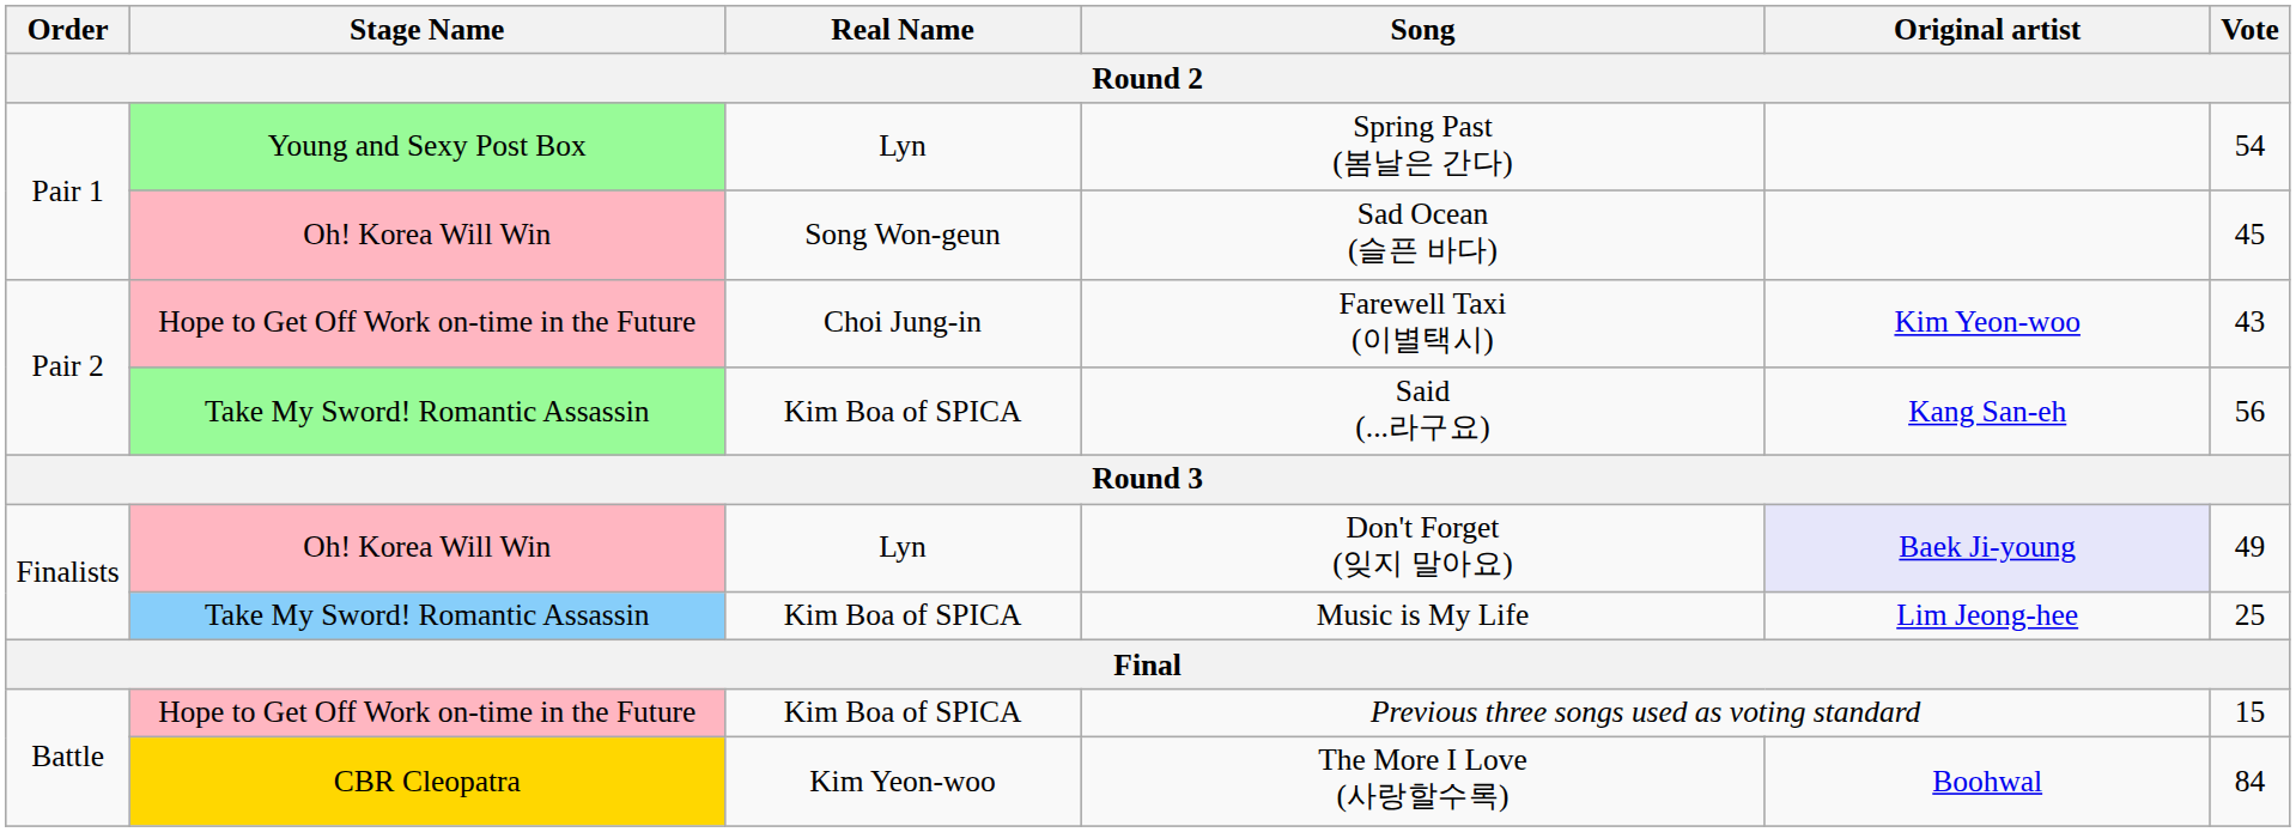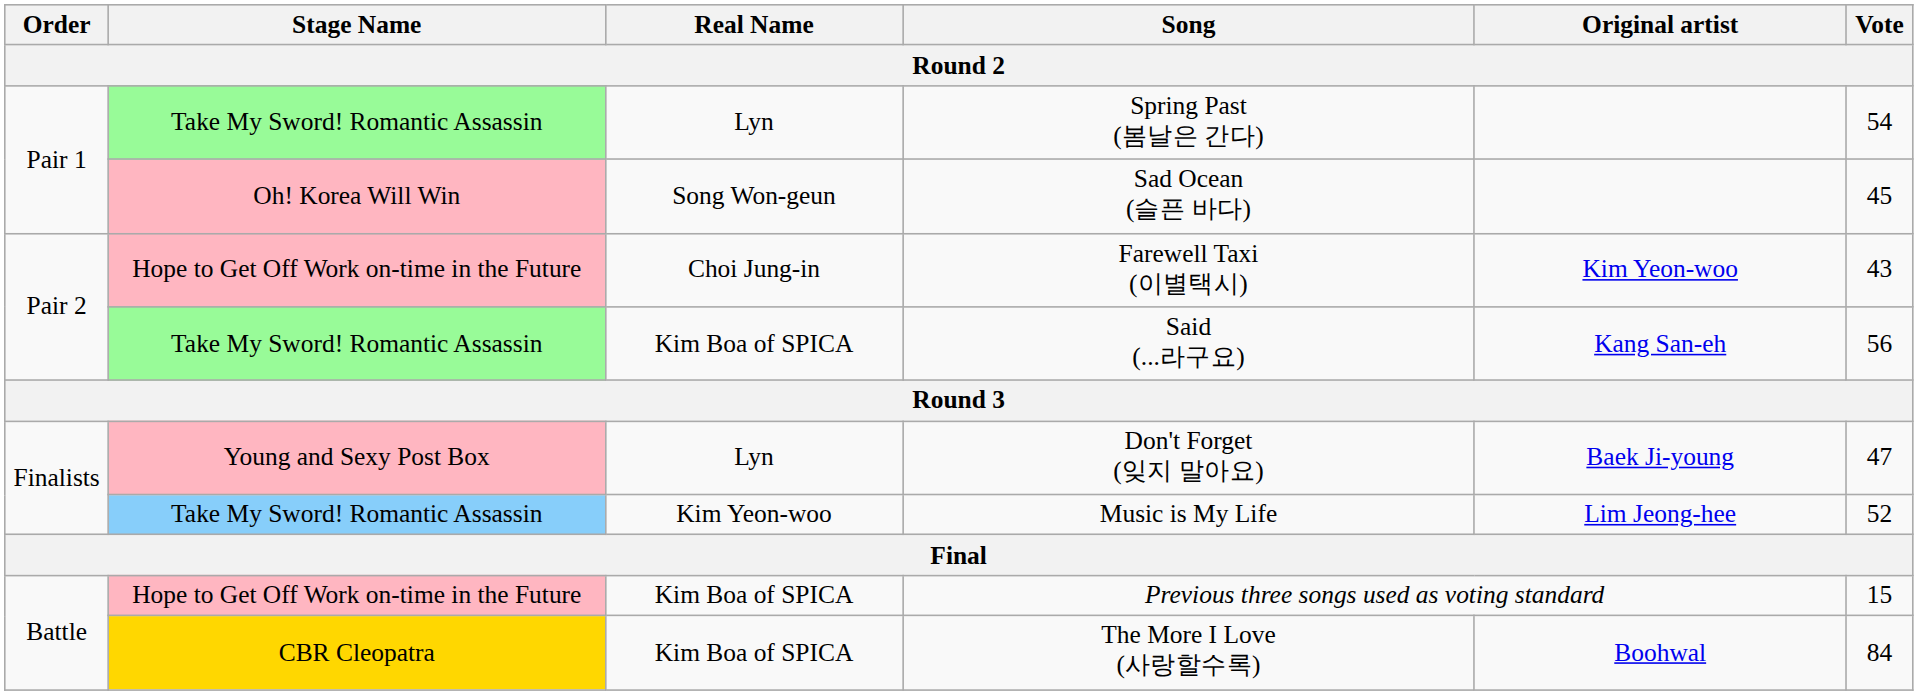 <table class="wikitable" style="text-align:center; width:95%;">
 <tr>
 <th style="width:1%;">Order</th>
 <th style="width:20%;">Stage Name</th>
 <th style="width:12%;">Real Name</th>
 <th style="width:23%;">Song</th>
 <th style="width:15%;">Original artist</th>
 <th style="width:1%;">Vote</th>
 </tr>
 <tr>
 <th colspan=6>Round 2</th>
 </tr>
 <tr>
 <td rowspan=2>Pair 1</td>
-<td bgcolor="palegreen">Young and Sexy Post Box</td>
+<td bgcolor="palegreen">Take My Sword! Romantic Assassin</td>
 <td>Lyn</td>
 <td>Spring Past<br>(봄날은 간다)</td>
 <td></td>
 <td>54</td>
 </tr>
 <tr>
 <td bgcolor="lightpink">Oh! Korea Will Win</td>
 <td>Song Won-geun</td>
 <td>Sad Ocean<br>(슬픈 바다)</td>
 <td></td>
 <td>45</td>
 </tr>
 <tr>
 <td rowspan=2>Pair 2</td>
 <td bgcolor="lightpink">Hope to Get Off Work on-time in the Future</td>
 <td>Choi Jung-in</td>
 <td>Farewell Taxi<br>(이별택시)</td>
 <td><a href='#'>Kim Yeon-woo</a></td>
 <td>43</td>
 </tr>
 <tr>
 <td bgcolor="palegreen">Take My Sword! Romantic Assassin</td>
 <td>Kim Boa of SPICA</td>
 <td>Said<br>(...라구요)</td>
 <td><a href='#'>Kang San-eh</a></td>
 <td>56</td>
 </tr>
 <tr>
 <th colspan=6>Round 3</th>
 </tr>
 <tr>
 <td rowspan=2>Finalists</td>
-<td bgcolor="lightpink">Oh! Korea Will Win</td>
+<td bgcolor="lightpink">Young and Sexy Post Box</td>
 <td>Lyn</td>
 <td>Don't Forget<br>(잊지 말아요)</td>
-<td style="background: lavender;"><a href='#'>Baek Ji-young</a></td>
-<td>49</td>
+<td><a href='#'>Baek Ji-young</a></td>
+<td>47</td>
 </tr>
 <tr>
 <td bgcolor="lightskyblue">Take My Sword! Romantic Assassin</td>
-<td>Kim Boa of SPICA</td>
+<td>Kim Yeon-woo</td>
 <td>Music is My Life</td>
 <td><a href='#'>Lim Jeong-hee</a></td>
-<td>25</td>
+<td>52</td>
 </tr>
 <tr>
 <th colspan=6>Final</th>
 </tr>
 <tr>
 <td rowspan=2>Battle</td>
 <td bgcolor="lightpink">Hope to Get Off Work on-time in the Future</td>
 <td>Kim Boa of SPICA</td>
 <td colspan=2><em>Previous three songs used as voting standard</em></td>
 <td>15</td>
 </tr>
 <tr>
 <td bgcolor="gold">CBR Cleopatra</td>
-<td>Kim Yeon-woo</td>
+<td>Kim Boa of SPICA</td>
 <td>The More I Love<br>(사랑할수록)</td>
 <td><a href='#'>Boohwal</a></td>
 <td>84</td>
 </tr>
 </table>
